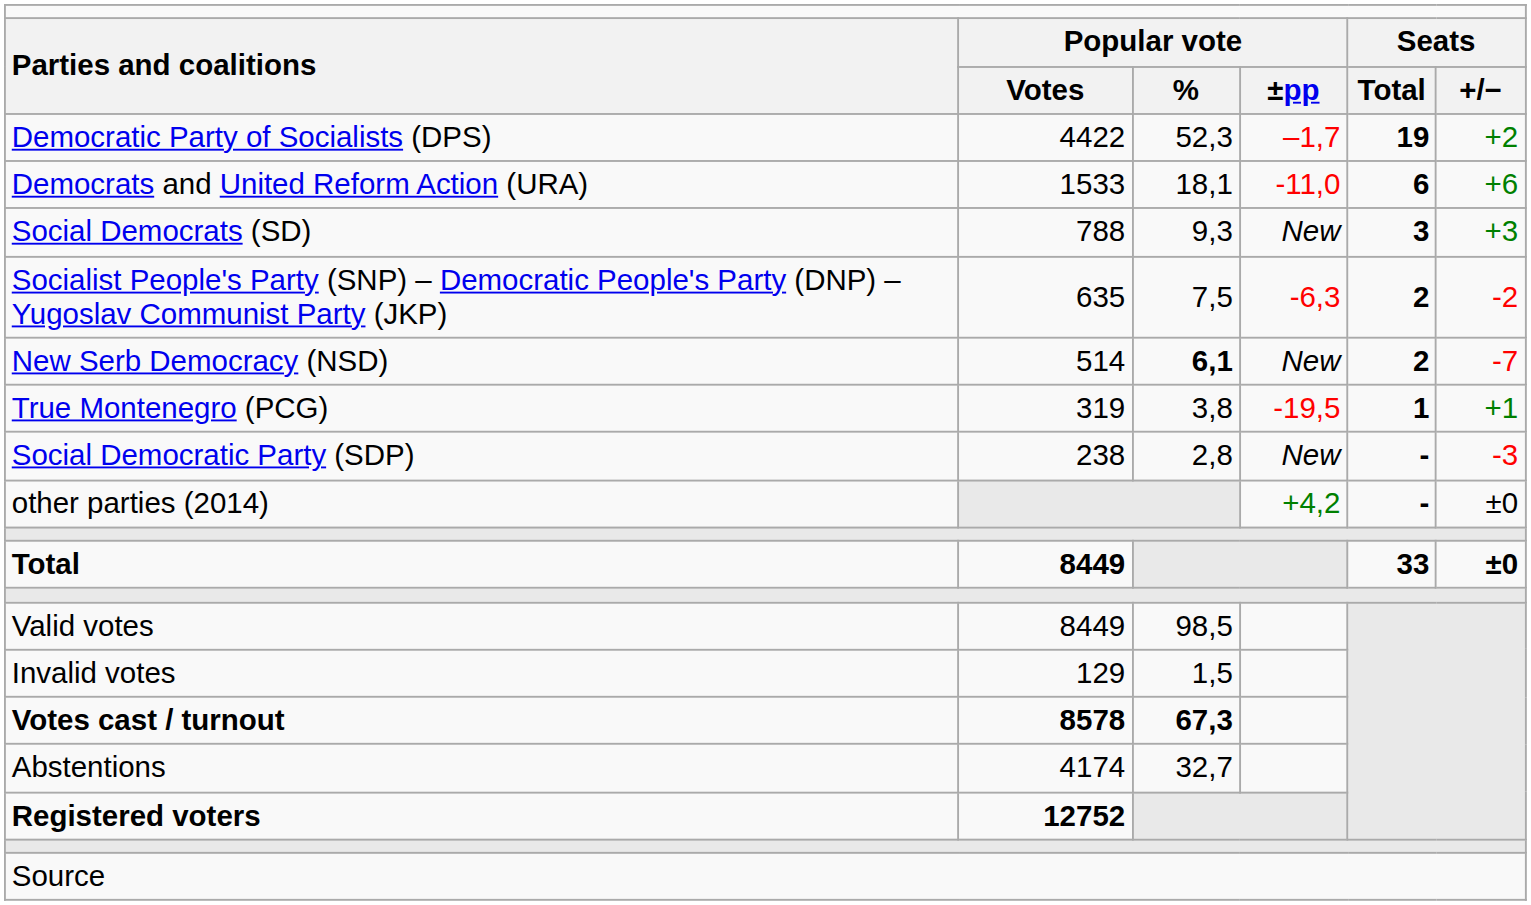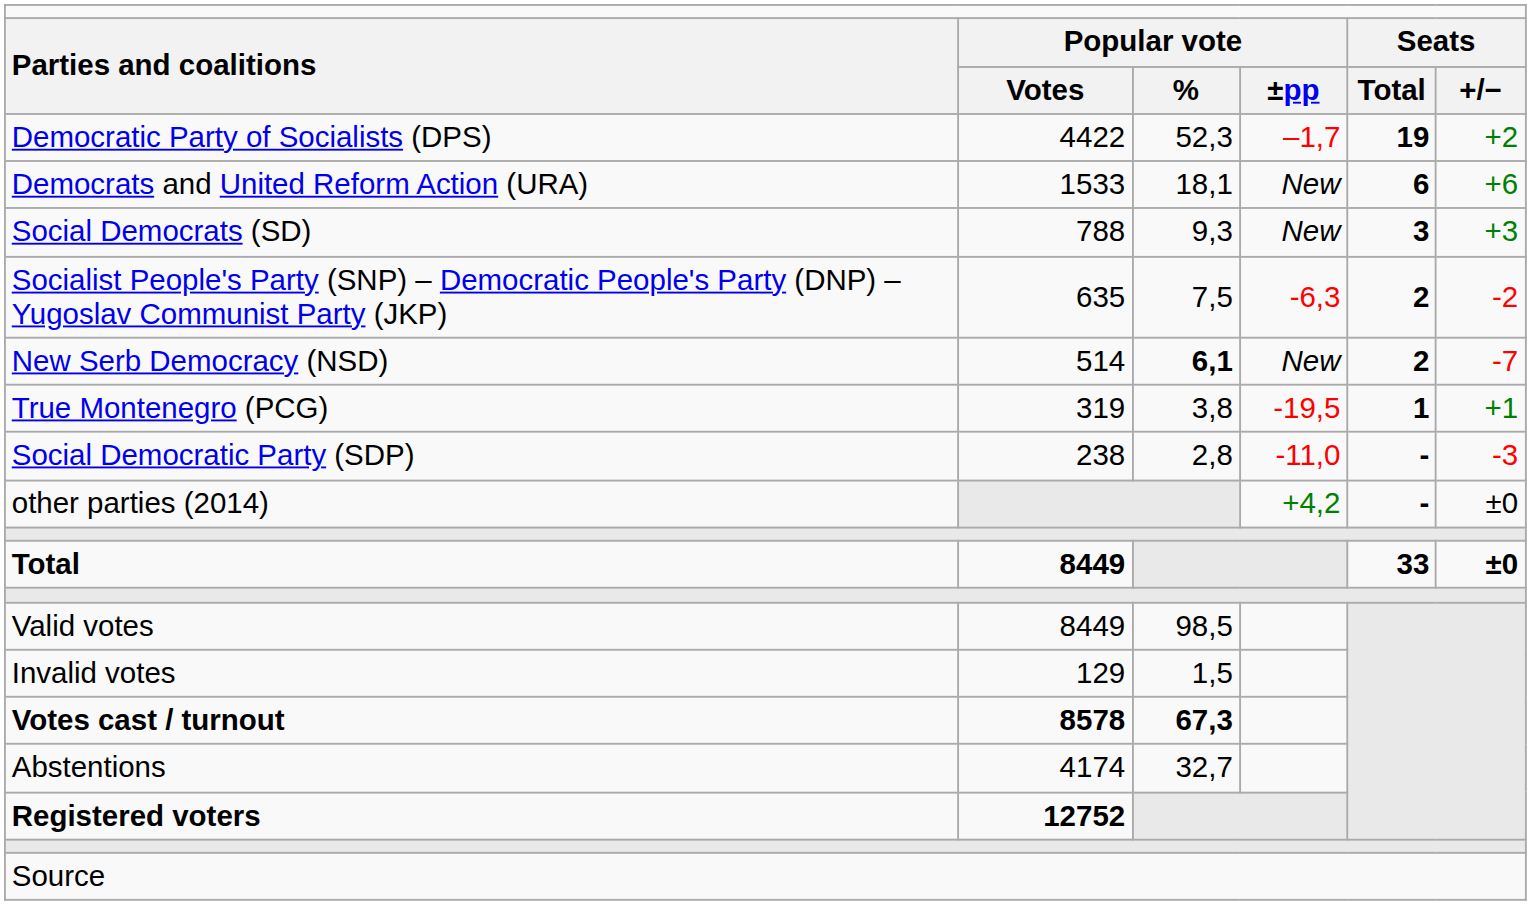 <table class="wikitable" style="text-align:right; font-size:98%; margin-bottom:0">
 <tr>
 <td colspan="6"></td>
 </tr>
 <tr>
 <th style="text-align:left;" rowspan="2" width="500">Parties and coalitions</th>
 <th colspan="3">Popular vote</th>
 <th colspan="2">Seats</th>
 </tr>
 <tr>
 <th width="85">Votes</th>
 <th width="50">%</th>
 <th width="50">±<a href='#'>pp</a></th>
 <th width="40">Total</th>
 <th width="40">+/−</th>
 </tr>
 <tr>
 <td align="left"><a href='#'>Democratic Party of Socialists</a> (DPS)</td>
 <td>4422</td>
 <td>52,3</td>
 <td style="color:red;">–1,7</td>
 <td><strong>19</strong></td>
 <td style="color:green;">+2</td>
 </tr>
 <tr>
 <td align="left"><a href='#'>Democrats</a> and <a href='#'>United Reform Action</a> (URA)</td>
 <td>1533</td>
 <td>18,1</td>
-<td style="color:red;">-11,0</td>
+<td><em>New</em></td>
 <td><strong>6</strong></td>
 <td style="color:green;">+6</td>
 </tr>
 <tr>
 <td align="left"><a href='#'>Social Democrats</a> (SD)</td>
 <td>788</td>
 <td>9,3</td>
 <td><em>New</em></td>
 <td><strong>3</strong></td>
 <td style="color:green;">+3</td>
 </tr>
 <tr>
 <td align="left"><a href='#'>Socialist People's Party</a> (SNP) – <a href='#'>Democratic People's Party</a> (DNP) – <a href='#'>Yugoslav Communist Party</a> (JKP)</td>
 <td>635</td>
 <td>7,5</td>
 <td style="color:red;">-6,3</td>
 <td><strong>2</strong></td>
 <td style="color:red;">-2</td>
 </tr>
 <tr>
 <td align="left"><a href='#'>New Serb Democracy</a> (NSD)</td>
 <td>514</td>
 <td><strong>6,1</strong></td>
 <td><em>New</em></td>
 <td><strong>2</strong></td>
 <td style="color:red;">-7</td>
 </tr>
 <tr>
 <td align="left"><a href='#'>True Montenegro</a> (PCG)</td>
 <td>319</td>
 <td>3,8</td>
 <td style="color:red;">-19,5</td>
 <td><strong>1</strong></td>
 <td style="color:green;">+1</td>
 </tr>
 <tr>
 <td align="left"><a href='#'>Social Democratic Party</a> (SDP)</td>
 <td>238</td>
 <td>2,8</td>
-<td><em>New</em></td>
+<td style="color:red;">-11,0</td>
 <td><strong>-</strong></td>
 <td style="color:red;">-3</td>
 </tr>
 <tr>
 <td align="left">other parties (2014)</td>
 <td bgcolor="#E9E9E9" colspan="2"></td>
 <td style="color:green;">+4,2</td>
 <td><strong>-</strong></td>
 <td>±0</td>
 </tr>
 <tr>
 <td colspan="6" bgcolor="#E9E9E9"></td>
 </tr>
 <tr style="font-weight:bold;">
 <td align="left" width="500">Total</td>
 <td>8449</td>
 <td bgcolor="#E9E9E9" colspan="2"></td>
 <td width="40">33</td>
 <td>±0</td>
 </tr>
 <tr>
 <td colspan="6" bgcolor="#E9E9E9"></td>
 </tr>
 <tr>
 <td align="left">Valid votes</td>
 <td>8449</td>
 <td>98,5</td>
 <td style="color:green;"></td>
 <td bgcolor="#E9E9E9" colspan="2" rowspan="5"></td>
 </tr>
 <tr>
 <td align="left">Invalid votes</td>
 <td>129</td>
 <td>1,5</td>
 <td style="color:red;"></td>
 </tr>
 <tr style="font-weight:bold;">
 <td align="left">Votes cast / turnout</td>
 <td>8578</td>
 <td>67,3</td>
 <td style="color:green;"></td>
 </tr>
 <tr>
 <td align="left">Abstentions</td>
 <td>4174</td>
 <td>32,7</td>
 <td style="color:red;"></td>
 </tr>
 <tr style="font-weight:bold;">
 <td align="left">Registered voters</td>
 <td>12752</td>
 <td bgcolor="#E9E9E9" colspan="2"></td>
 </tr>
 <tr>
 <td colspan="6" bgcolor="#E9E9E9"></td>
 </tr>
 <tr>
 <td align="left" colspan="6">Source</td>
 </tr>
 </table>
